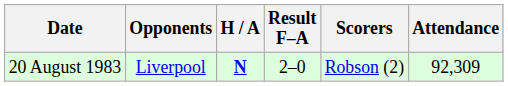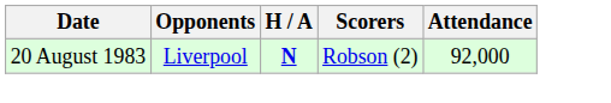 <table class="wikitable" style="text-align:center">
 <tr>
 <th>Date</th>
 <th>Opponents</th>
 <th>H / A</th>
-<th>Result<br>F–A</th>
 <th>Scorers</th>
 <th>Attendance</th>
 </tr>
 <tr bgcolor="#ddffdd">
 <td>20 August 1983</td>
 <td><a href='#'>Liverpool</a></td>
 <td><strong><a href='#'>N</a></strong></td>
-<td>2–0</td>
 <td><a href='#'>Robson</a> (2)</td>
-<td>92,309</td>
+<td>92,000</td>
 </tr>
 </table>
